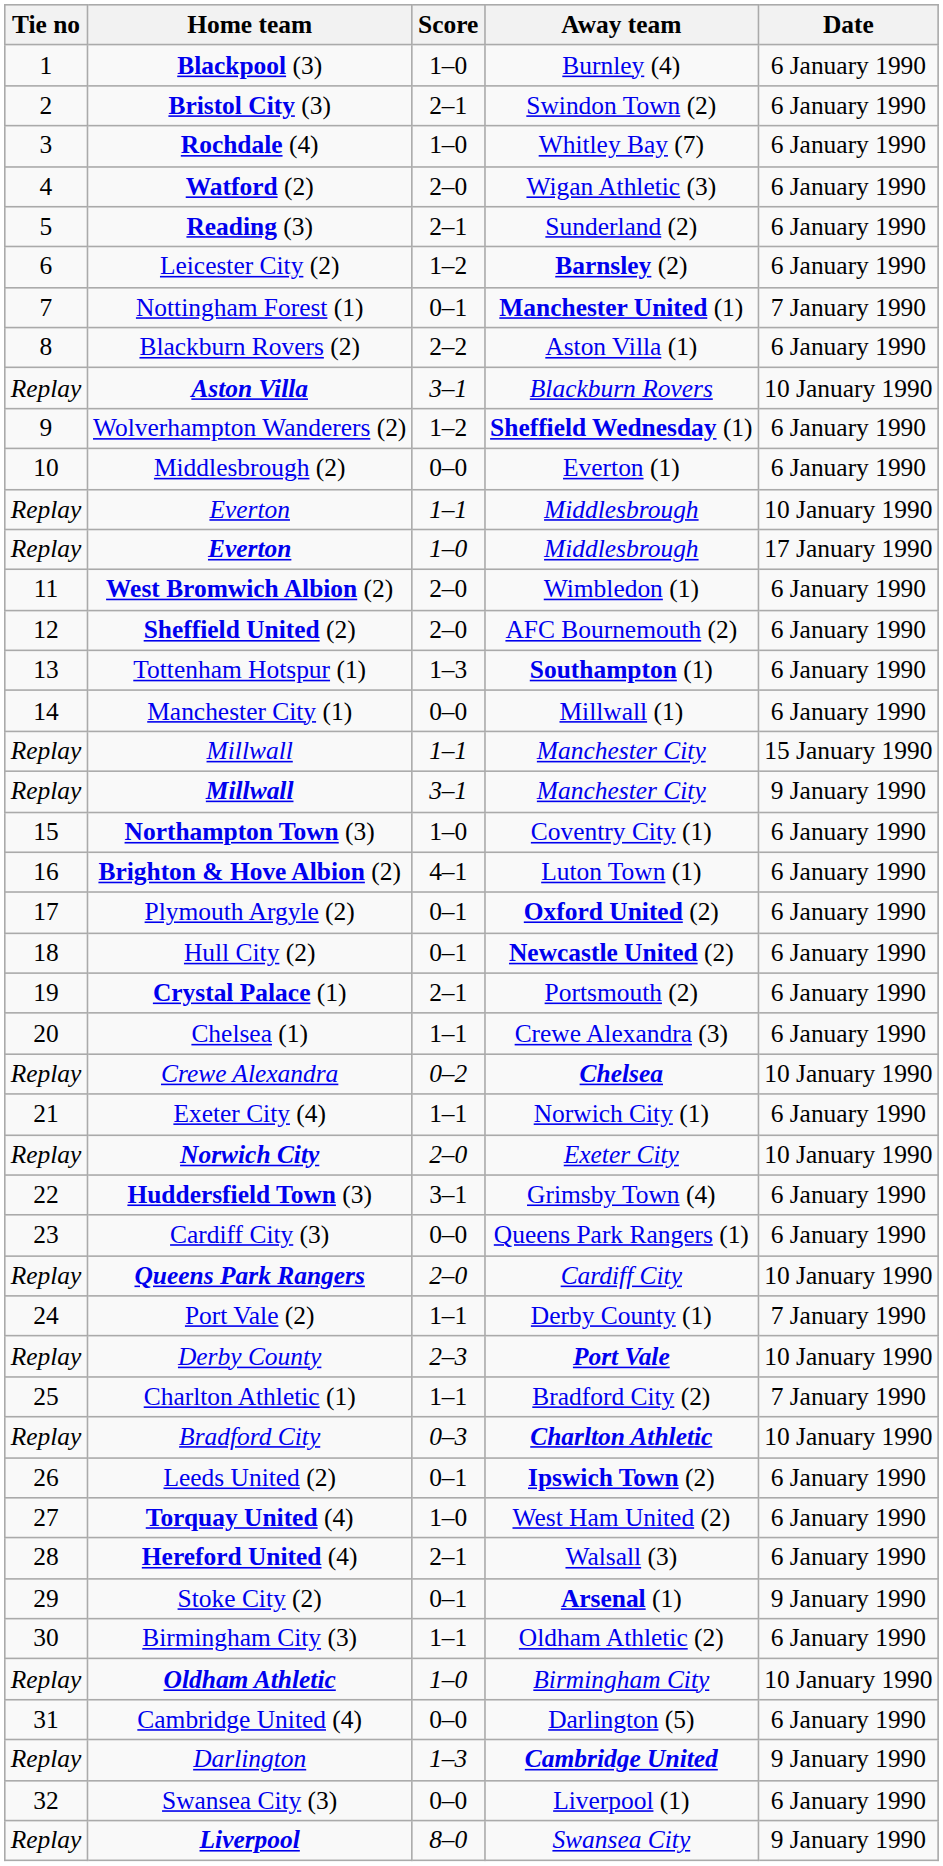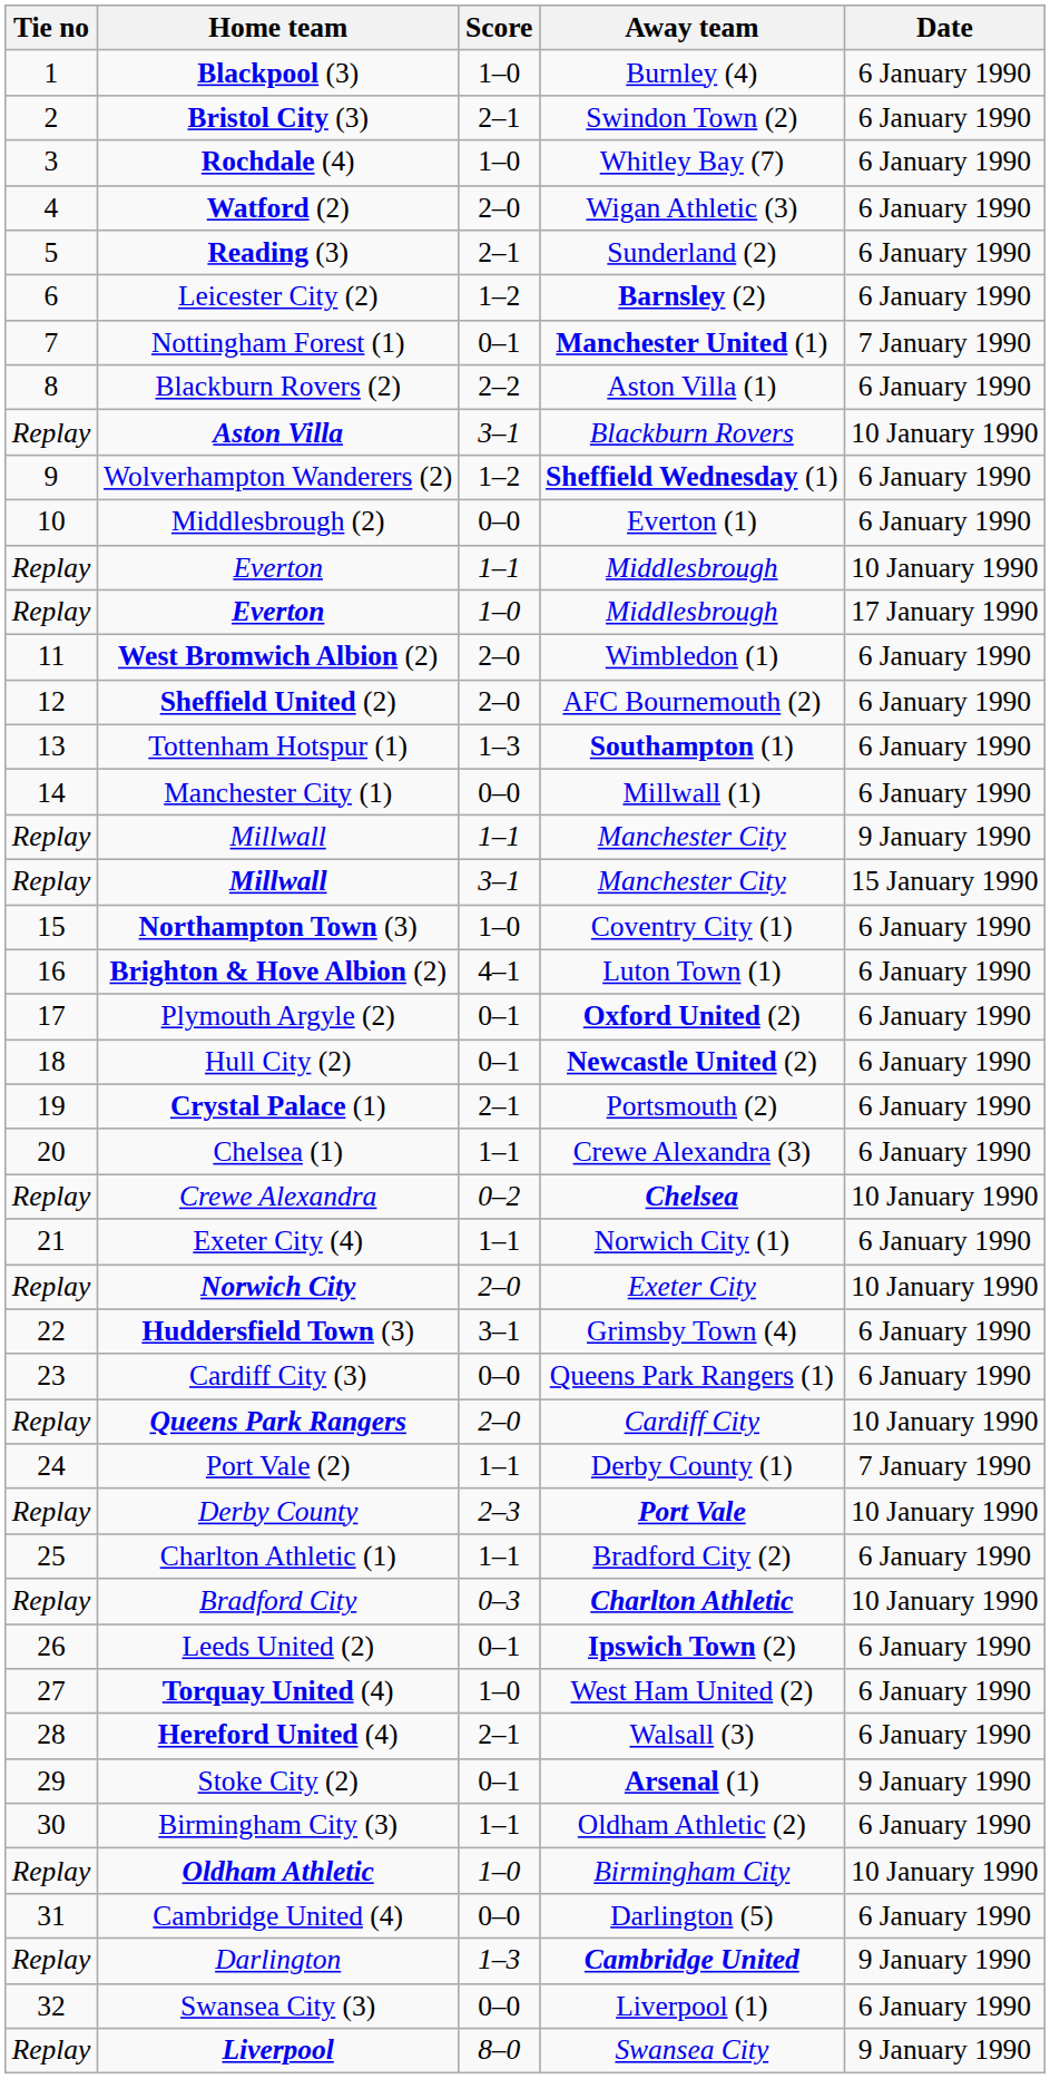 <table class="wikitable" style="text-align: center">
 <tr>
 <th>Tie no</th>
 <th>Home team</th>
 <th>Score</th>
 <th>Away team</th>
 <th>Date</th>
 </tr>
 <tr>
 <td>1</td>
 <td><strong><a href='#'>Blackpool</a></strong> (3)</td>
 <td>1–0</td>
 <td><a href='#'>Burnley</a> (4)</td>
 <td>6 January 1990</td>
 </tr>
 <tr>
 <td>2</td>
 <td><strong><a href='#'>Bristol City</a></strong> (3)</td>
 <td>2–1</td>
 <td><a href='#'>Swindon Town</a> (2)</td>
 <td>6 January 1990</td>
 </tr>
 <tr>
 <td>3</td>
 <td><strong><a href='#'>Rochdale</a></strong> (4)</td>
 <td>1–0</td>
 <td><a href='#'>Whitley Bay</a> (7)</td>
 <td>6 January 1990</td>
 </tr>
 <tr>
 <td>4</td>
 <td><strong><a href='#'>Watford</a></strong> (2)</td>
 <td>2–0</td>
 <td><a href='#'>Wigan Athletic</a> (3)</td>
 <td>6 January 1990</td>
 </tr>
 <tr>
 <td>5</td>
 <td><strong><a href='#'>Reading</a></strong> (3)</td>
 <td>2–1</td>
 <td><a href='#'>Sunderland</a> (2)</td>
 <td>6 January 1990</td>
 </tr>
 <tr>
 <td>6</td>
 <td><a href='#'>Leicester City</a> (2)</td>
 <td>1–2</td>
 <td><strong><a href='#'>Barnsley</a></strong> (2)</td>
 <td>6 January 1990</td>
 </tr>
 <tr>
 <td>7</td>
 <td><a href='#'>Nottingham Forest</a> (1)</td>
 <td>0–1</td>
 <td><strong><a href='#'>Manchester United</a></strong> (1)</td>
 <td>7 January 1990</td>
 </tr>
 <tr>
 <td>8</td>
 <td><a href='#'>Blackburn Rovers</a> (2)</td>
 <td>2–2</td>
 <td><a href='#'>Aston Villa</a> (1)</td>
 <td>6 January 1990</td>
 </tr>
 <tr>
 <td><em>Replay</em></td>
 <td><strong><em><a href='#'>Aston Villa</a></em></strong></td>
 <td><em>3–1</em></td>
 <td><em><a href='#'>Blackburn Rovers</a></em></td>
 <td>10 January 1990</td>
 </tr>
 <tr>
 <td>9</td>
 <td><a href='#'>Wolverhampton Wanderers</a> (2)</td>
 <td>1–2</td>
 <td><strong><a href='#'>Sheffield Wednesday</a></strong> (1)</td>
 <td>6 January 1990</td>
 </tr>
 <tr>
 <td>10</td>
 <td><a href='#'>Middlesbrough</a> (2)</td>
 <td>0–0</td>
 <td><a href='#'>Everton</a> (1)</td>
 <td>6 January 1990</td>
 </tr>
 <tr>
 <td><em>Replay</em></td>
 <td><em><a href='#'>Everton</a></em></td>
 <td><em>1–1</em></td>
 <td><em><a href='#'>Middlesbrough</a></em></td>
 <td>10 January 1990</td>
 </tr>
 <tr>
 <td><em>Replay</em></td>
 <td><strong><em><a href='#'>Everton</a></em></strong></td>
 <td><em>1–0</em></td>
 <td><em><a href='#'>Middlesbrough</a></em></td>
 <td>17 January 1990</td>
 </tr>
 <tr>
 <td>11</td>
 <td><strong><a href='#'>West Bromwich Albion</a></strong> (2)</td>
 <td>2–0</td>
 <td><a href='#'>Wimbledon</a> (1)</td>
 <td>6 January 1990</td>
 </tr>
 <tr>
 <td>12</td>
 <td><strong><a href='#'>Sheffield United</a></strong> (2)</td>
 <td>2–0</td>
 <td><a href='#'>AFC Bournemouth</a> (2)</td>
 <td>6 January 1990</td>
 </tr>
 <tr>
 <td>13</td>
 <td><a href='#'>Tottenham Hotspur</a> (1)</td>
 <td>1–3</td>
 <td><strong><a href='#'>Southampton</a></strong> (1)</td>
 <td>6 January 1990</td>
 </tr>
 <tr>
 <td>14</td>
 <td><a href='#'>Manchester City</a> (1)</td>
 <td>0–0</td>
 <td><a href='#'>Millwall</a> (1)</td>
 <td>6 January 1990</td>
 </tr>
 <tr>
 <td><em>Replay</em></td>
 <td><em><a href='#'>Millwall</a></em></td>
 <td><em>1–1</em></td>
 <td><em><a href='#'>Manchester City</a></em></td>
-<td>15 January 1990</td>
+<td>9 January 1990</td>
 </tr>
 <tr>
 <td><em>Replay</em></td>
 <td><strong><em><a href='#'>Millwall</a></em></strong></td>
 <td><em>3–1</em></td>
 <td><em><a href='#'>Manchester City</a></em></td>
-<td>9 January 1990</td>
+<td>15 January 1990</td>
 </tr>
 <tr>
 <td>15</td>
 <td><strong><a href='#'>Northampton Town</a></strong> (3)</td>
 <td>1–0</td>
 <td><a href='#'>Coventry City</a> (1)</td>
 <td>6 January 1990</td>
 </tr>
 <tr>
 <td>16</td>
 <td><strong><a href='#'>Brighton & Hove Albion</a></strong> (2)</td>
 <td>4–1</td>
 <td><a href='#'>Luton Town</a> (1)</td>
 <td>6 January 1990</td>
 </tr>
 <tr>
 <td>17</td>
 <td><a href='#'>Plymouth Argyle</a> (2)</td>
 <td>0–1</td>
 <td><strong><a href='#'>Oxford United</a></strong> (2)</td>
 <td>6 January 1990</td>
 </tr>
 <tr>
 <td>18</td>
 <td><a href='#'>Hull City</a> (2)</td>
 <td>0–1</td>
 <td><strong><a href='#'>Newcastle United</a></strong> (2)</td>
 <td>6 January 1990</td>
 </tr>
 <tr>
 <td>19</td>
 <td><strong><a href='#'>Crystal Palace</a></strong> (1)</td>
 <td>2–1</td>
 <td><a href='#'>Portsmouth</a> (2)</td>
 <td>6 January 1990</td>
 </tr>
 <tr>
 <td>20</td>
 <td><a href='#'>Chelsea</a> (1)</td>
 <td>1–1</td>
 <td><a href='#'>Crewe Alexandra</a> (3)</td>
 <td>6 January 1990</td>
 </tr>
 <tr>
 <td><em>Replay</em></td>
 <td><em><a href='#'>Crewe Alexandra</a></em></td>
 <td><em>0–2</em></td>
 <td><strong><em><a href='#'>Chelsea</a></em></strong></td>
 <td>10 January 1990</td>
 </tr>
 <tr>
 <td>21</td>
 <td><a href='#'>Exeter City</a> (4)</td>
 <td>1–1</td>
 <td><a href='#'>Norwich City</a> (1)</td>
 <td>6 January 1990</td>
 </tr>
 <tr>
 <td><em>Replay</em></td>
 <td><strong><em><a href='#'>Norwich City</a></em></strong></td>
 <td><em>2–0</em></td>
 <td><em><a href='#'>Exeter City</a></em></td>
 <td>10 January 1990</td>
 </tr>
 <tr>
 <td>22</td>
 <td><strong><a href='#'>Huddersfield Town</a></strong> (3)</td>
 <td>3–1</td>
 <td><a href='#'>Grimsby Town</a> (4)</td>
 <td>6 January 1990</td>
 </tr>
 <tr>
 <td>23</td>
 <td><a href='#'>Cardiff City</a> (3)</td>
 <td>0–0</td>
 <td><a href='#'>Queens Park Rangers</a> (1)</td>
 <td>6 January 1990</td>
 </tr>
 <tr>
 <td><em>Replay</em></td>
 <td><strong><em><a href='#'>Queens Park Rangers</a></em></strong></td>
 <td><em>2–0</em></td>
 <td><em><a href='#'>Cardiff City</a></em></td>
 <td>10 January 1990</td>
 </tr>
 <tr>
 <td>24</td>
 <td><a href='#'>Port Vale</a> (2)</td>
 <td>1–1</td>
 <td><a href='#'>Derby County</a> (1)</td>
 <td>7 January 1990</td>
 </tr>
 <tr>
 <td><em>Replay</em></td>
 <td><em><a href='#'>Derby County</a></em></td>
 <td><em>2–3</em></td>
 <td><strong><em><a href='#'>Port Vale</a></em></strong></td>
 <td>10 January 1990</td>
 </tr>
 <tr>
 <td>25</td>
 <td><a href='#'>Charlton Athletic</a> (1)</td>
 <td>1–1</td>
 <td><a href='#'>Bradford City</a> (2)</td>
-<td>7 January 1990</td>
+<td>6 January 1990</td>
 </tr>
 <tr>
 <td><em>Replay</em></td>
 <td><em><a href='#'>Bradford City</a></em></td>
 <td><em>0–3</em></td>
 <td><strong><em><a href='#'>Charlton Athletic</a></em></strong></td>
 <td>10 January 1990</td>
 </tr>
 <tr>
 <td>26</td>
 <td><a href='#'>Leeds United</a> (2)</td>
 <td>0–1</td>
 <td><strong><a href='#'>Ipswich Town</a></strong> (2)</td>
 <td>6 January 1990</td>
 </tr>
 <tr>
 <td>27</td>
 <td><strong><a href='#'>Torquay United</a></strong> (4)</td>
 <td>1–0</td>
 <td><a href='#'>West Ham United</a> (2)</td>
 <td>6 January 1990</td>
 </tr>
 <tr>
 <td>28</td>
 <td><strong><a href='#'>Hereford United</a></strong> (4)</td>
 <td>2–1</td>
 <td><a href='#'>Walsall</a> (3)</td>
 <td>6 January 1990</td>
 </tr>
 <tr>
 <td>29</td>
 <td><a href='#'>Stoke City</a> (2)</td>
 <td>0–1</td>
 <td><strong><a href='#'>Arsenal</a></strong> (1)</td>
 <td>9 January 1990</td>
 </tr>
 <tr>
 <td>30</td>
 <td><a href='#'>Birmingham City</a> (3)</td>
 <td>1–1</td>
 <td><a href='#'>Oldham Athletic</a> (2)</td>
 <td>6 January 1990</td>
 </tr>
 <tr>
 <td><em>Replay</em></td>
 <td><strong><em><a href='#'>Oldham Athletic</a></em></strong></td>
 <td><em>1–0</em></td>
 <td><em><a href='#'>Birmingham City</a></em></td>
 <td>10 January 1990</td>
 </tr>
 <tr>
 <td>31</td>
 <td><a href='#'>Cambridge United</a> (4)</td>
 <td>0–0</td>
 <td><a href='#'>Darlington</a> (5)</td>
 <td>6 January 1990</td>
 </tr>
 <tr>
 <td><em>Replay</em></td>
 <td><em><a href='#'>Darlington</a></em></td>
 <td><em>1–3</em></td>
 <td><strong><em><a href='#'>Cambridge United</a></em></strong></td>
 <td>9 January 1990</td>
 </tr>
 <tr>
 <td>32</td>
 <td><a href='#'>Swansea City</a> (3)</td>
 <td>0–0</td>
 <td><a href='#'>Liverpool</a> (1)</td>
 <td>6 January 1990</td>
 </tr>
 <tr>
 <td><em>Replay</em></td>
 <td><strong><em><a href='#'>Liverpool</a></em></strong></td>
 <td><em>8–0</em></td>
 <td><em><a href='#'>Swansea City</a></em></td>
 <td>9 January 1990</td>
 </tr>
 </table>
